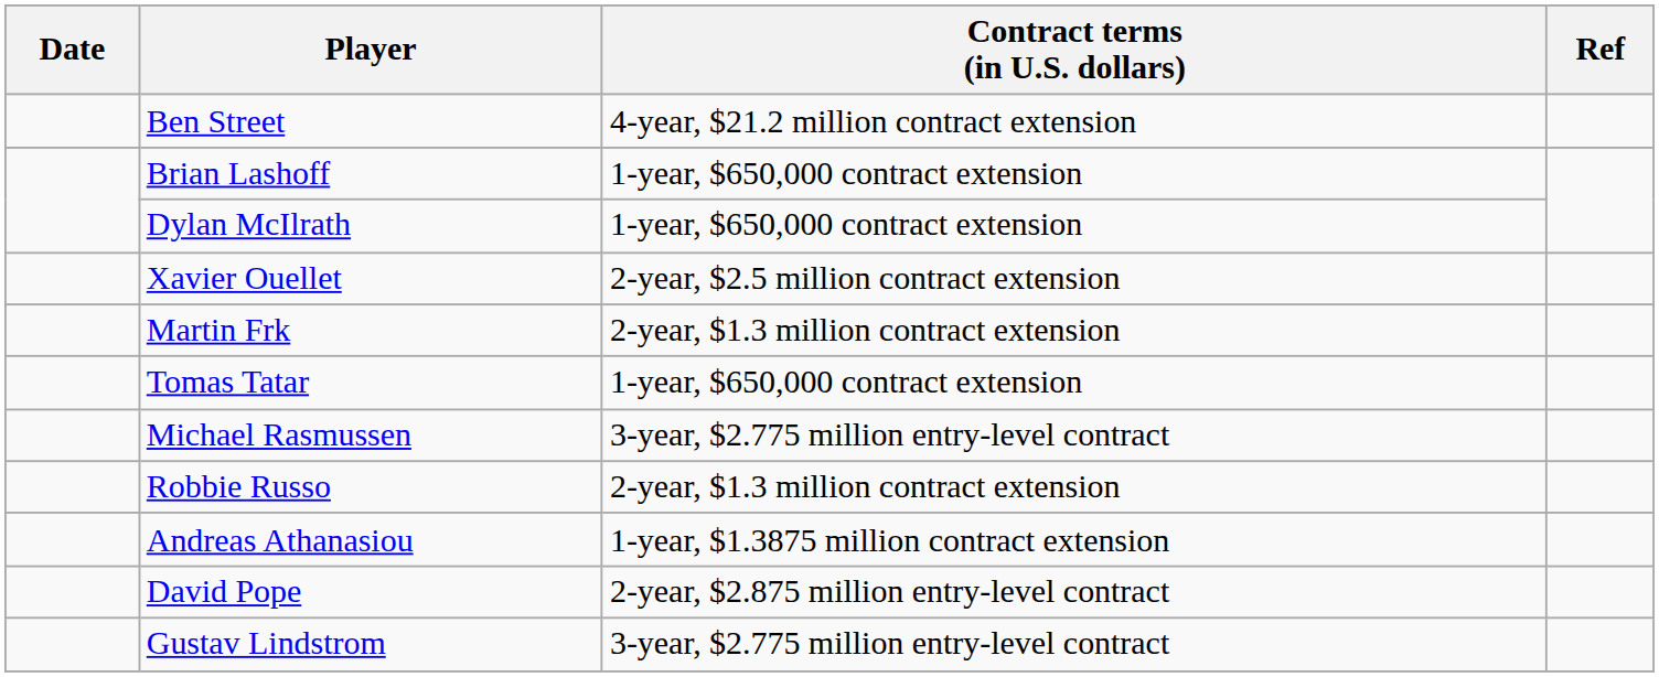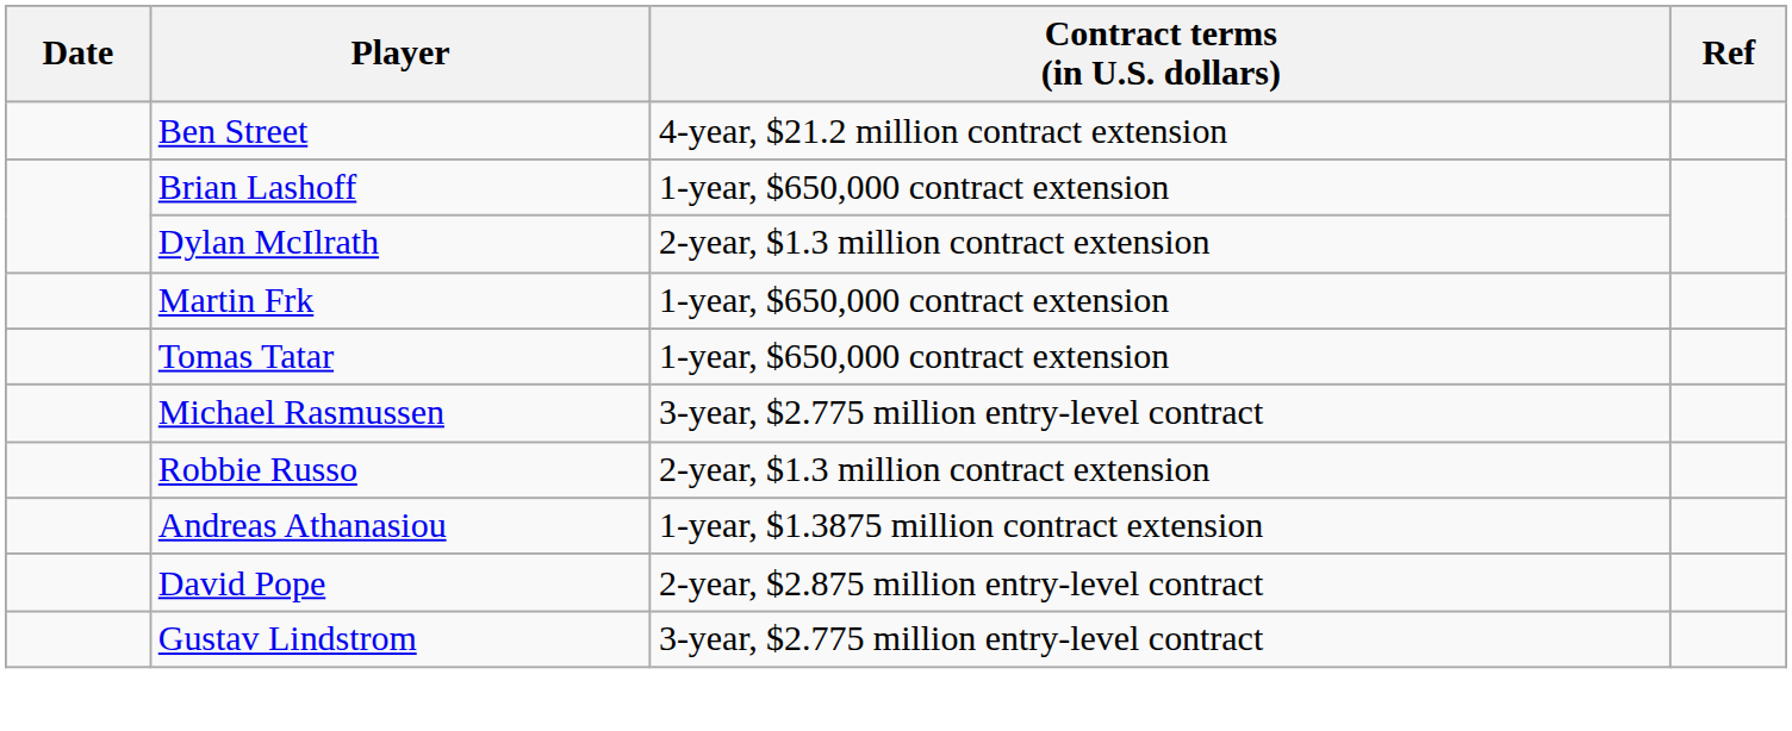 <table class="wikitable" style="border-collapse: collapse; width: 50em; padding: 3;">
 <tr style="background:#ddd;">
 <th>Date</th>
 <th>Player</th>
 <th>Contract terms<br>(in U.S. dollars)</th>
 <th>Ref</th>
 </tr>
 <tr>
 <td></td>
 <td><a href='#'>Ben Street</a></td>
 <td>4-year, $21.2 million contract extension</td>
 <td></td>
 </tr>
 <tr>
 <td rowspan="2"></td>
 <td><a href='#'>Brian Lashoff</a></td>
 <td>1-year, $650,000 contract extension</td>
 <td rowspan="2"></td>
 </tr>
 <tr>
 <td><a href='#'>Dylan McIlrath</a></td>
-<td>1-year, $650,000 contract extension</td>
-</tr>
-<tr>
-<td></td>
-<td><a href='#'>Xavier Ouellet</a></td>
-<td>2-year, $2.5 million contract extension</td>
-<td></td>
+<td>2-year, $1.3 million contract extension</td>
 </tr>
 <tr>
 <td></td>
 <td><a href='#'>Martin Frk</a></td>
-<td>2-year, $1.3 million contract extension</td>
+<td>1-year, $650,000 contract extension</td>
 <td></td>
 </tr>
 <tr>
 <td></td>
 <td><a href='#'>Tomas Tatar</a></td>
 <td>1-year, $650,000 contract extension</td>
 <td></td>
 </tr>
 <tr>
 <td></td>
 <td><a href='#'>Michael Rasmussen</a></td>
 <td>3-year, $2.775 million entry-level contract</td>
 <td></td>
 </tr>
 <tr>
 <td></td>
 <td><a href='#'>Robbie Russo</a></td>
 <td>2-year, $1.3 million contract extension</td>
 <td></td>
 </tr>
 <tr>
 <td></td>
 <td><a href='#'>Andreas Athanasiou</a></td>
 <td>1-year, $1.3875 million contract extension</td>
 <td></td>
 </tr>
 <tr>
 <td></td>
 <td><a href='#'>David Pope</a></td>
 <td>2-year, $2.875 million entry-level contract</td>
 <td></td>
 </tr>
 <tr>
 <td></td>
 <td><a href='#'>Gustav Lindstrom</a></td>
 <td>3-year, $2.775 million entry-level contract</td>
 <td></td>
 </tr>
 </table>
